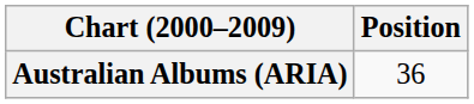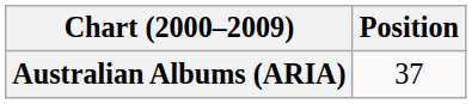 <table class="wikitable plainrowheaders">
 <tr>
 <th scope="col">Chart (2000–2009)</th>
 <th scope="col">Position</th>
 </tr>
 <tr>
 <th scope="row">Australian Albums (ARIA)</th>
-<td align="center">36</td>
+<td align="center">37</td>
 </tr>
 </table>
